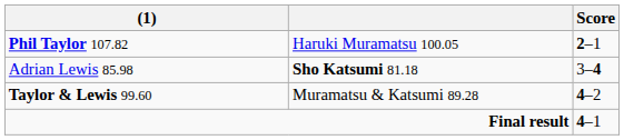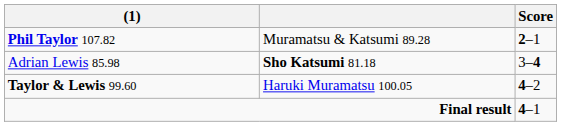 <table class="wikitable">
 <tr>
 <th width=270><strong></strong> (1)</th>
 <th width=270></th>
 <th>Score</th>
 </tr>
 <tr>
 <td><strong><a href='#'>Phil Taylor</a></strong> <small><span>107.82</span></small></td>
-<td><a href='#'>Haruki Muramatsu</a> <small><span>100.05</span></small></td>
+<td>Muramatsu & Katsumi <small><span>89.28</span></small></td>
 <td><strong>2</strong>–1</td>
 </tr>
 <tr>
 <td><a href='#'>Adrian Lewis</a> <small><span>85.98</span></small></td>
 <td><strong>Sho Katsumi</strong> <small><span>81.18</span></small></td>
 <td>3–<strong>4</strong></td>
 </tr>
 <tr>
 <td><strong>Taylor & Lewis</strong> <small><span>99.60</span></small></td>
-<td>Muramatsu & Katsumi <small><span>89.28</span></small></td>
+<td><a href='#'>Haruki Muramatsu</a> <small><span>100.05</span></small></td>
 <td><strong>4</strong>–2</td>
 </tr>
 <tr>
 <td colspan="2" align="right"><strong>Final result</strong></td>
 <td><strong>4</strong>–1</td>
 </tr>
 </table>
